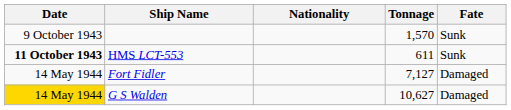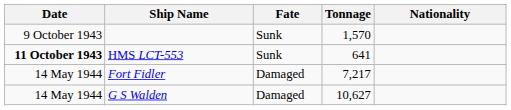 <table class="wikitable sortable">
 <tr>
 <th width="120px">Date</th>
 <th width="180px">Ship Name</th>
+<th width="80px">Fate</th>
+<th width="25px">Tonnage</th>
 <th width="160px">Nationality</th>
-<th width="25px">Tonnage</th>
-<th width="80px">Fate</th>
 </tr>
 <tr>
 <td align="right">9 October 1943</td>
 <td align="left"></td>
+<td align="left">Sunk</td>
+<td align="right">1,570</td>
 <td align="left"></td>
-<td align="right">1,570</td>
-<td align="left">Sunk</td>
 </tr>
 <tr>
 <td align="right"><strong>11 October 1943</strong></td>
 <td align="left"><a href='#'>HMS <em>LCT-553</em></a></td>
+<td align="left">Sunk</td>
+<td align="right">641</td>
 <td align="left"></td>
-<td align="right">611</td>
-<td align="left">Sunk</td>
 </tr>
 <tr>
 <td align="right">14 May 1944</td>
 <td align="left"><a href='#'><em>Fort Fidler</em></a></td>
+<td align="left">Damaged</td>
+<td align="right">7,217</td>
 <td align="left"></td>
-<td align="right">7,127</td>
-<td align="left">Damaged</td>
 </tr>
 <tr>
-<td align="right" style="background: gold;">14 May 1944</td>
+<td align="right">14 May 1944</td>
 <td align="left"><a href='#'><em>G S Walden</em></a></td>
+<td align="left">Damaged</td>
+<td align="right">10,627</td>
 <td align="left"></td>
-<td align="right">10,627</td>
-<td align="left">Damaged</td>
 </tr>
 </table>
